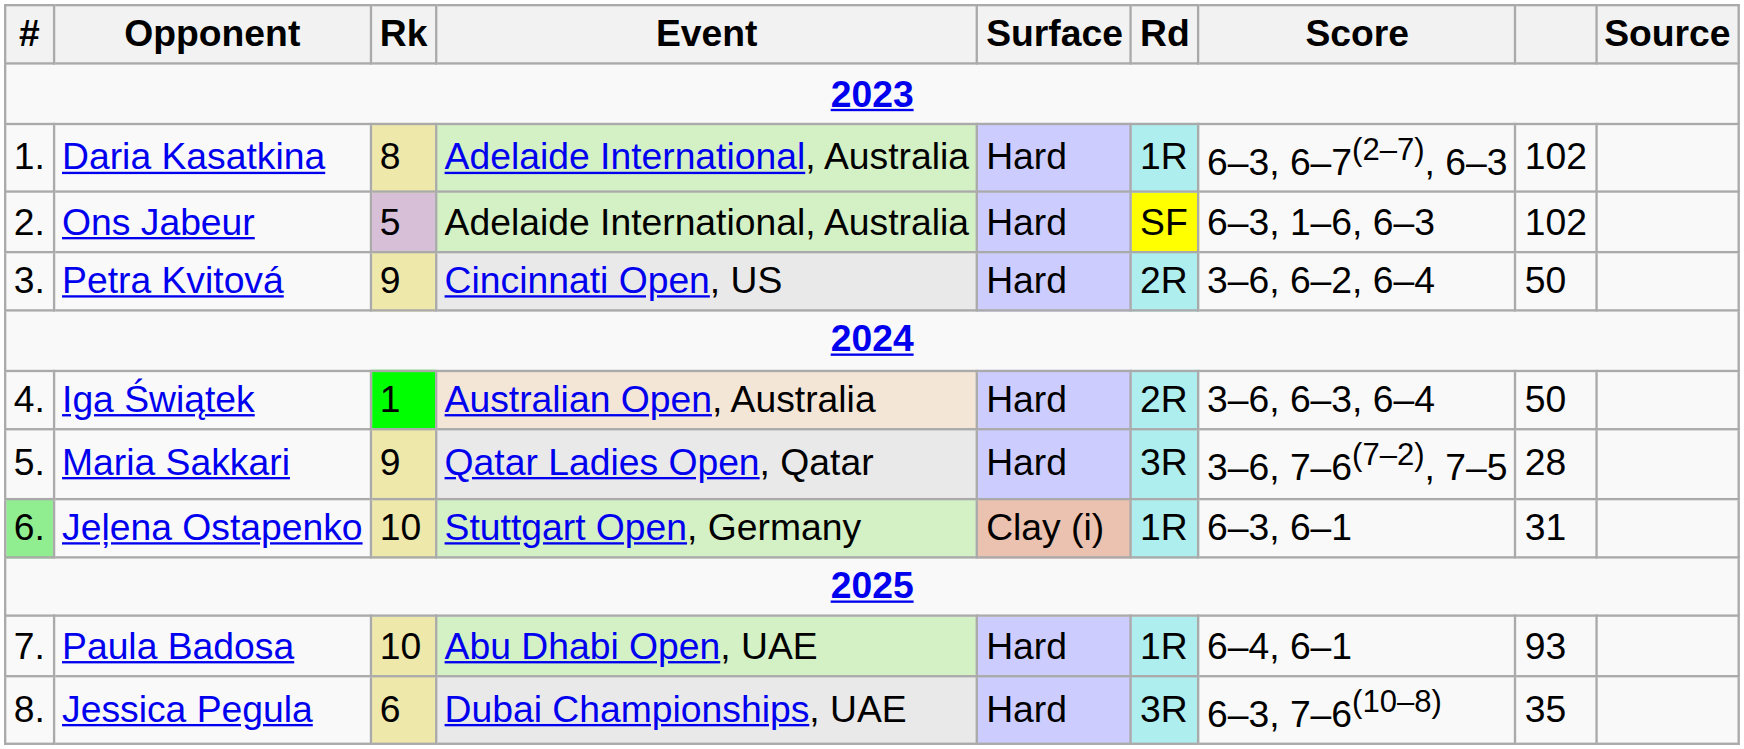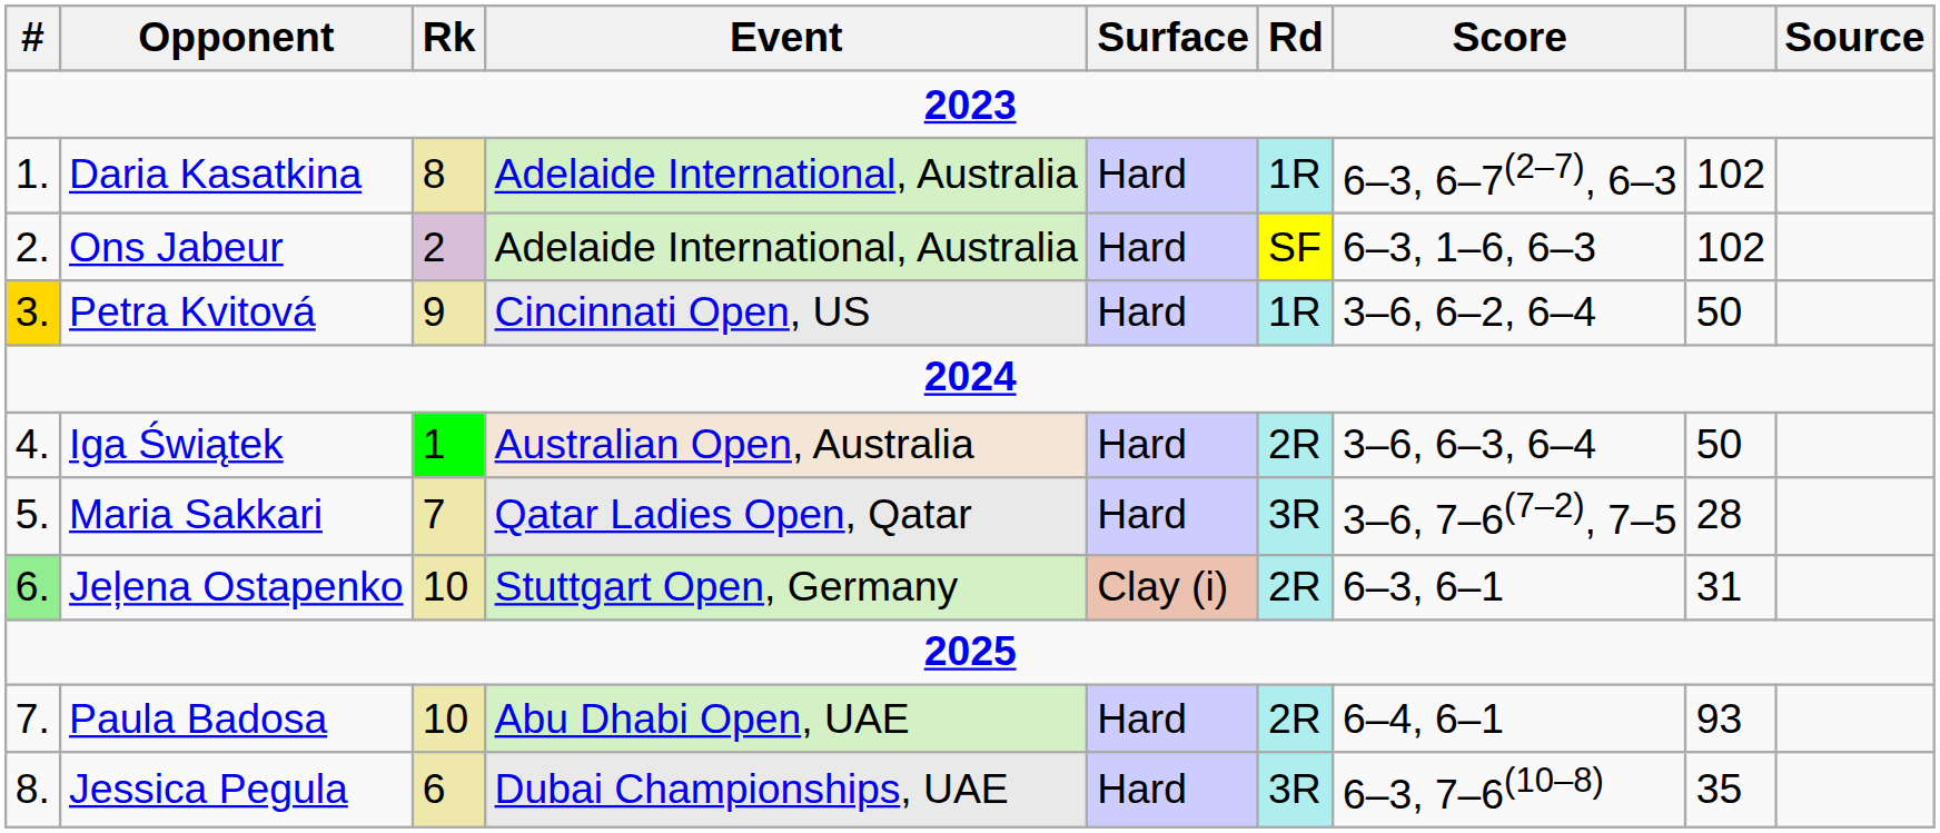 <table class="wikitable sortable">
 <tr>
 <th class=unsortable>#</th>
 <th>Opponent</th>
 <th>Rk</th>
 <th>Event</th>
 <th>Surface</th>
 <th>Rd</th>
 <th class=unsortable>Score</th>
 <th class=unsortable></th>
 <th class=unsortable>Source</th>
 </tr>
 <tr>
 <td colspan="9" style="text-align:center"><strong><a href='#'>2023</a></strong></td>
 </tr>
 <tr>
 <td>1.</td>
 <td> <a href='#'>Daria Kasatkina</a></td>
 <td bgcolor="eee8AA">8</td>
 <td bgcolor="d4f1c5"><a href='#'>Adelaide International</a>, Australia</td>
 <td bgcolor="ccccff">Hard</td>
 <td bgcolor="afeeee">1R</td>
 <td>6–3, 6–7<sup>(2–7)</sup>, 6–3</td>
 <td>102</td>
 <td></td>
 </tr>
 <tr>
 <td>2.</td>
 <td> <a href='#'>Ons Jabeur</a></td>
-<td bgcolor="thistle">5</td>
+<td bgcolor="thistle">2</td>
 <td bgcolor="d4f1c5">Adelaide International, Australia</td>
 <td bgcolor="ccccff">Hard</td>
 <td bgcolor="yellow">SF</td>
 <td>6–3, 1–6, 6–3</td>
 <td>102</td>
 <td></td>
 </tr>
 <tr>
-<td>3.</td>
+<td style="background: gold;">3.</td>
 <td> <a href='#'>Petra Kvitová</a></td>
 <td bgcolor=eee8aa>9</td>
 <td bgcolor=e9e9e9><a href='#'>Cincinnati Open</a>, US</td>
 <td bgcolor=#ccf>Hard</td>
-<td bgcolor=afeeee>2R</td>
+<td bgcolor=afeeee>1R</td>
 <td>3–6, 6–2, 6–4</td>
 <td>50</td>
 <td></td>
 </tr>
 <tr>
 <td colspan="9" style="text-align:center"><strong><a href='#'>2024</a></strong></td>
 </tr>
 <tr>
 <td>4.</td>
 <td> <a href='#'>Iga Świątek</a></td>
 <td bgcolor=lime>1</td>
 <td bgcolor=f3e6d7><a href='#'>Australian Open</a>, Australia</td>
 <td bgcolor=#ccf>Hard</td>
 <td bgcolor=afeeee>2R</td>
 <td>3–6, 6–3, 6–4</td>
 <td>50</td>
 <td></td>
 </tr>
 <tr>
 <td>5.</td>
 <td> <a href='#'>Maria Sakkari</a></td>
-<td bgcolor=eee8aa>9</td>
+<td bgcolor=eee8aa>7</td>
 <td bgcolor=e9e9e9><a href='#'>Qatar Ladies Open</a>, Qatar</td>
 <td bgcolor=#ccf>Hard</td>
 <td bgcolor=afeeee>3R</td>
 <td>3–6, 7–6<sup>(7–2)</sup>, 7–5</td>
 <td>28</td>
 <td></td>
 </tr>
 <tr>
 <td style="background: lightgreen;">6.</td>
 <td> <a href='#'>Jeļena Ostapenko</a></td>
 <td bgcolor=eee8AA>10</td>
 <td bgcolor=d4f1c5><a href='#'>Stuttgart Open</a>, Germany</td>
 <td bgcolor=ebc2af>Clay (i)</td>
-<td bgcolor=afeeee>1R</td>
+<td bgcolor=afeeee>2R</td>
 <td>6–3, 6–1</td>
 <td>31</td>
 <td></td>
 </tr>
 <tr>
 <td colspan="9" style="text-align:center"><strong><a href='#'>2025</a></strong></td>
 </tr>
 <tr>
 <td>7.</td>
 <td> <a href='#'>Paula Badosa</a></td>
 <td bgcolor="eee8AA">10</td>
 <td bgcolor="d4f1c5"><a href='#'>Abu Dhabi Open</a>, UAE</td>
 <td bgcolor="ccccff">Hard</td>
-<td bgcolor="afeeee">1R</td>
+<td bgcolor="afeeee">2R</td>
 <td>6–4, 6–1</td>
 <td>93</td>
 <td></td>
 </tr>
 <tr>
 <td>8.</td>
 <td> <a href='#'>Jessica Pegula</a></td>
 <td bgcolor="eee8AA">6</td>
 <td bgcolor="e9e9e9"><a href='#'>Dubai Championships</a>, UAE</td>
 <td bgcolor="ccccff">Hard</td>
 <td bgcolor="afeeee">3R</td>
 <td>6–3, 7–6<sup>(10–8)</sup></td>
 <td>35</td>
 <td></td>
 </tr>
 </table>
